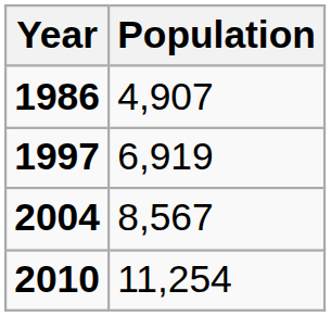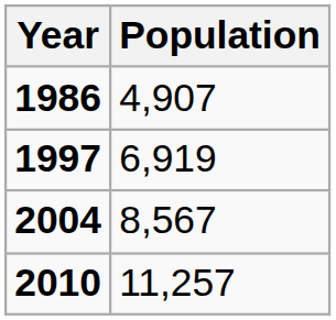 <table class="wikitable">
 <tr>
 <th>Year</th>
 <th>Population</th>
 </tr>
 <tr>
 <td><strong>1986</strong></td>
 <td>4,907</td>
 </tr>
 <tr>
 <td><strong>1997</strong></td>
 <td>6,919</td>
 </tr>
 <tr>
 <td><strong>2004</strong></td>
 <td>8,567</td>
 </tr>
 <tr>
 <td><strong>2010</strong></td>
-<td>11,254</td>
+<td>11,257</td>
 </tr>
 </table>
